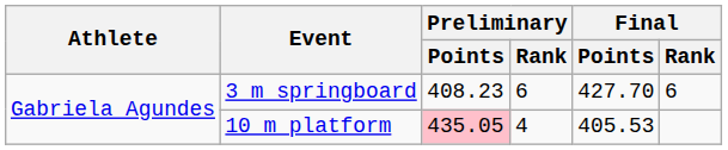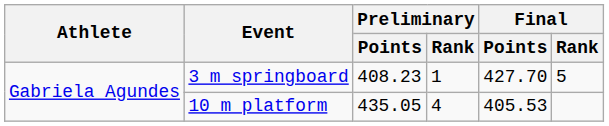 <table class="wikitable">
 <tr>
 <th rowspan="2">Athlete</th>
 <th rowspan="2">Event</th>
 <th colspan="2">Preliminary</th>
 <th colspan="2">Final</th>
 </tr>
 <tr>
 <th>Points</th>
 <th>Rank</th>
 <th>Points</th>
 <th>Rank</th>
 </tr>
 <tr>
 <td rowspan="2" align="left"><a href='#'>Gabriela Agundes</a></td>
 <td align="left"><a href='#'>3 m springboard</a></td>
 <td>408.23</td>
-<td>6</td>
+<td>1</td>
 <td>427.70</td>
-<td>6</td>
+<td>5</td>
 </tr>
 <tr>
 <td align="left"><a href='#'>10 m platform</a></td>
-<td style="background: pink;">435.05</td>
+<td>435.05</td>
 <td>4</td>
 <td>405.53</td>
 <td></td>
 </tr>
 </table>
